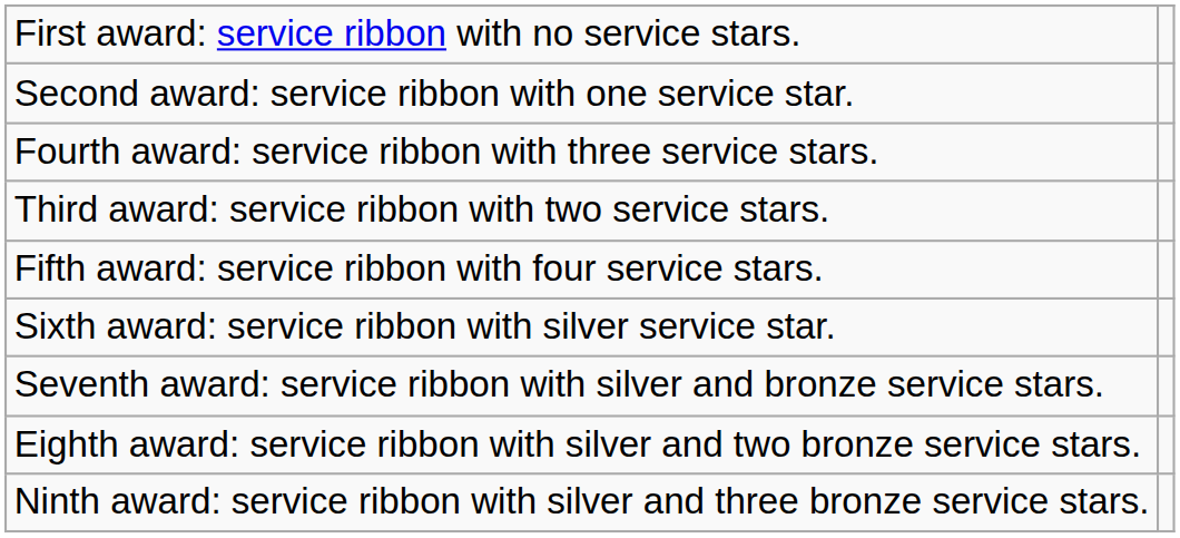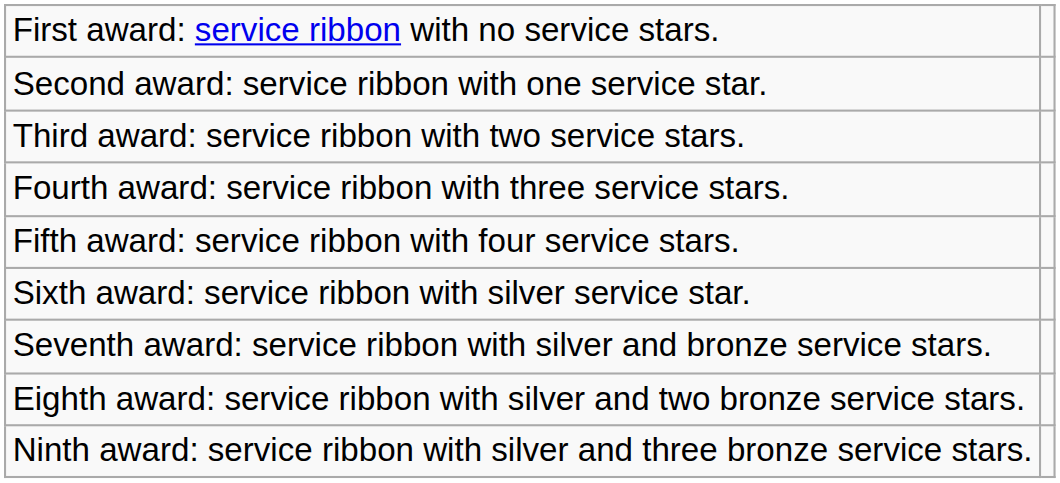 <table class="wikitable">
 <tr>
 <td>First award:  <a href='#'>service ribbon</a> with no service stars.</td>
 <td></td>
 </tr>
 <tr>
 <td>Second award:  service ribbon with one service star.</td>
 <td></td>
 </tr>
 <tr>
-<td>Fourth award:  service ribbon with three service stars.</td>
+<td>Third award:  service ribbon with two service stars.</td>
 <td></td>
 </tr>
 <tr>
-<td>Third award:  service ribbon with two service stars.</td>
+<td>Fourth award:  service ribbon with three service stars.</td>
 <td></td>
 </tr>
 <tr>
 <td>Fifth award:  service ribbon with four service stars.</td>
 <td></td>
 </tr>
 <tr>
 <td>Sixth award:  service ribbon with silver service star.</td>
 <td></td>
 </tr>
 <tr>
 <td>Seventh award:  service ribbon with silver and bronze service stars.</td>
 <td></td>
 </tr>
 <tr>
 <td>Eighth award:  service ribbon with silver and two bronze service stars.</td>
 <td></td>
 </tr>
 <tr>
 <td>Ninth award:  service ribbon with silver and three bronze service stars.</td>
 <td></td>
 </tr>
 </table>
